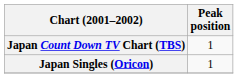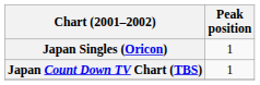 <table class="wikitable sortable plainrowheaders">
 <tr>
 <th scope="col">Chart (2001–2002)</th>
 <th scope="col">Peak<br>position</th>
 </tr>
 <tr>
-<th scope="row">Japan <em><a href='#'>Count Down TV</a></em> Chart (<a href='#'>TBS</a>)</th>
+<th scope="row">Japan Singles (<a href='#'>Oricon</a>)</th>
 <td style="text-align:center;">1</td>
 </tr>
 <tr>
-<th scope="row">Japan Singles (<a href='#'>Oricon</a>)</th>
+<th scope="row">Japan <em><a href='#'>Count Down TV</a></em> Chart (<a href='#'>TBS</a>)</th>
 <td style="text-align:center;">1</td>
 </tr>
 <tr>
 </tr>
 </table>
